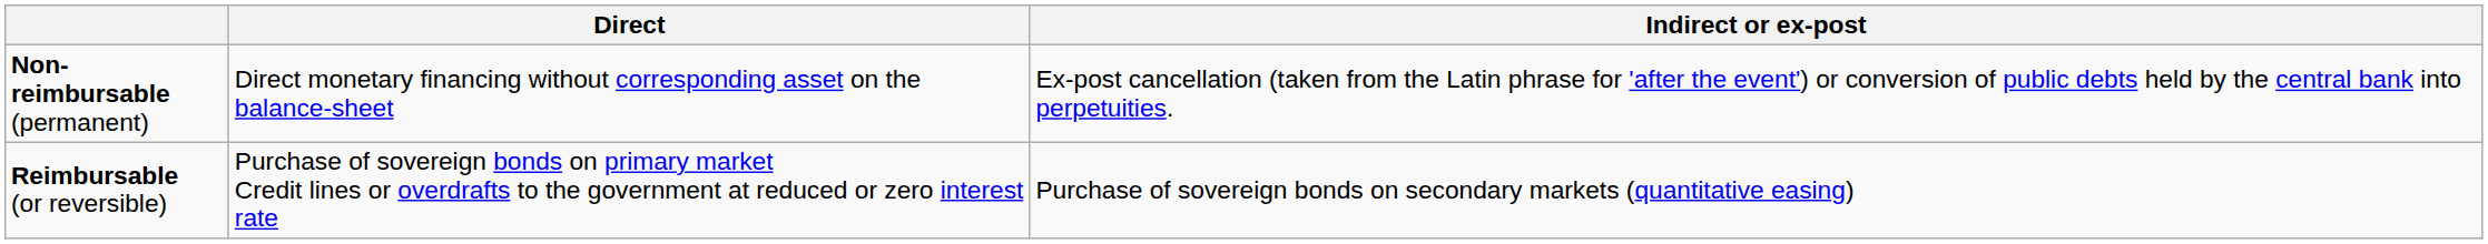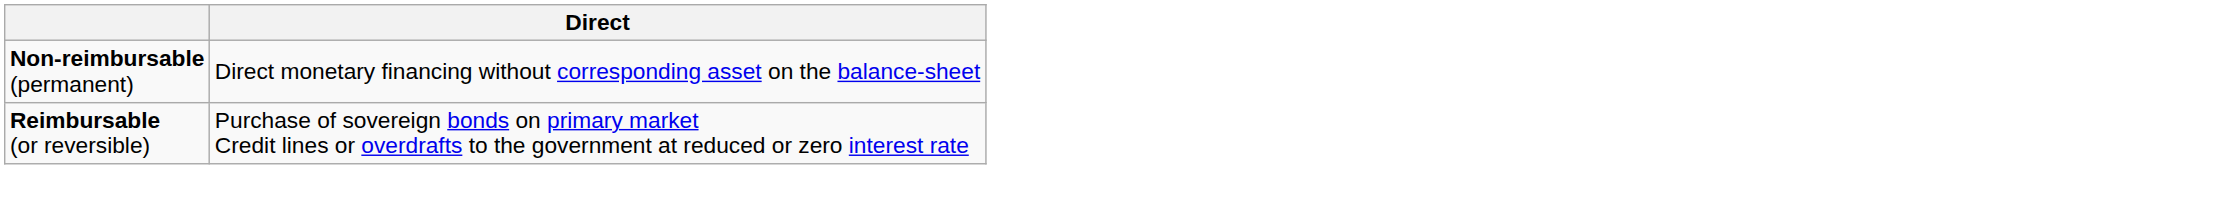 <table class="wikitable">
 <tr>
 <th></th>
 <th>Direct</th>
-<th>Indirect or ex-post</th>
 </tr>
 <tr>
 <td><strong>Non-reimbursable</strong><br>(permanent)</td>
 <td>Direct monetary financing without <a href='#'>corresponding asset</a> on the <a href='#'>balance-sheet</a></td>
-<td>Ex-post cancellation (taken from the Latin phrase for <a href='#'>'after the event'</a>) or conversion of <a href='#'>public debts</a> held by the <a href='#'>central bank</a> into <a href='#'>perpetuities</a>.</td>
 </tr>
 <tr>
 <td><strong>Reimbursable</strong><br>(or reversible)</td>
 <td>Purchase of sovereign <a href='#'>bonds</a> on <a href='#'>primary market</a><br>Credit lines or <a href='#'>overdrafts</a> to the government at reduced or zero <a href='#'>interest rate</a></td>
-<td>Purchase of sovereign bonds on secondary markets (<a href='#'>quantitative easing</a>)</td>
 </tr>
 </table>
